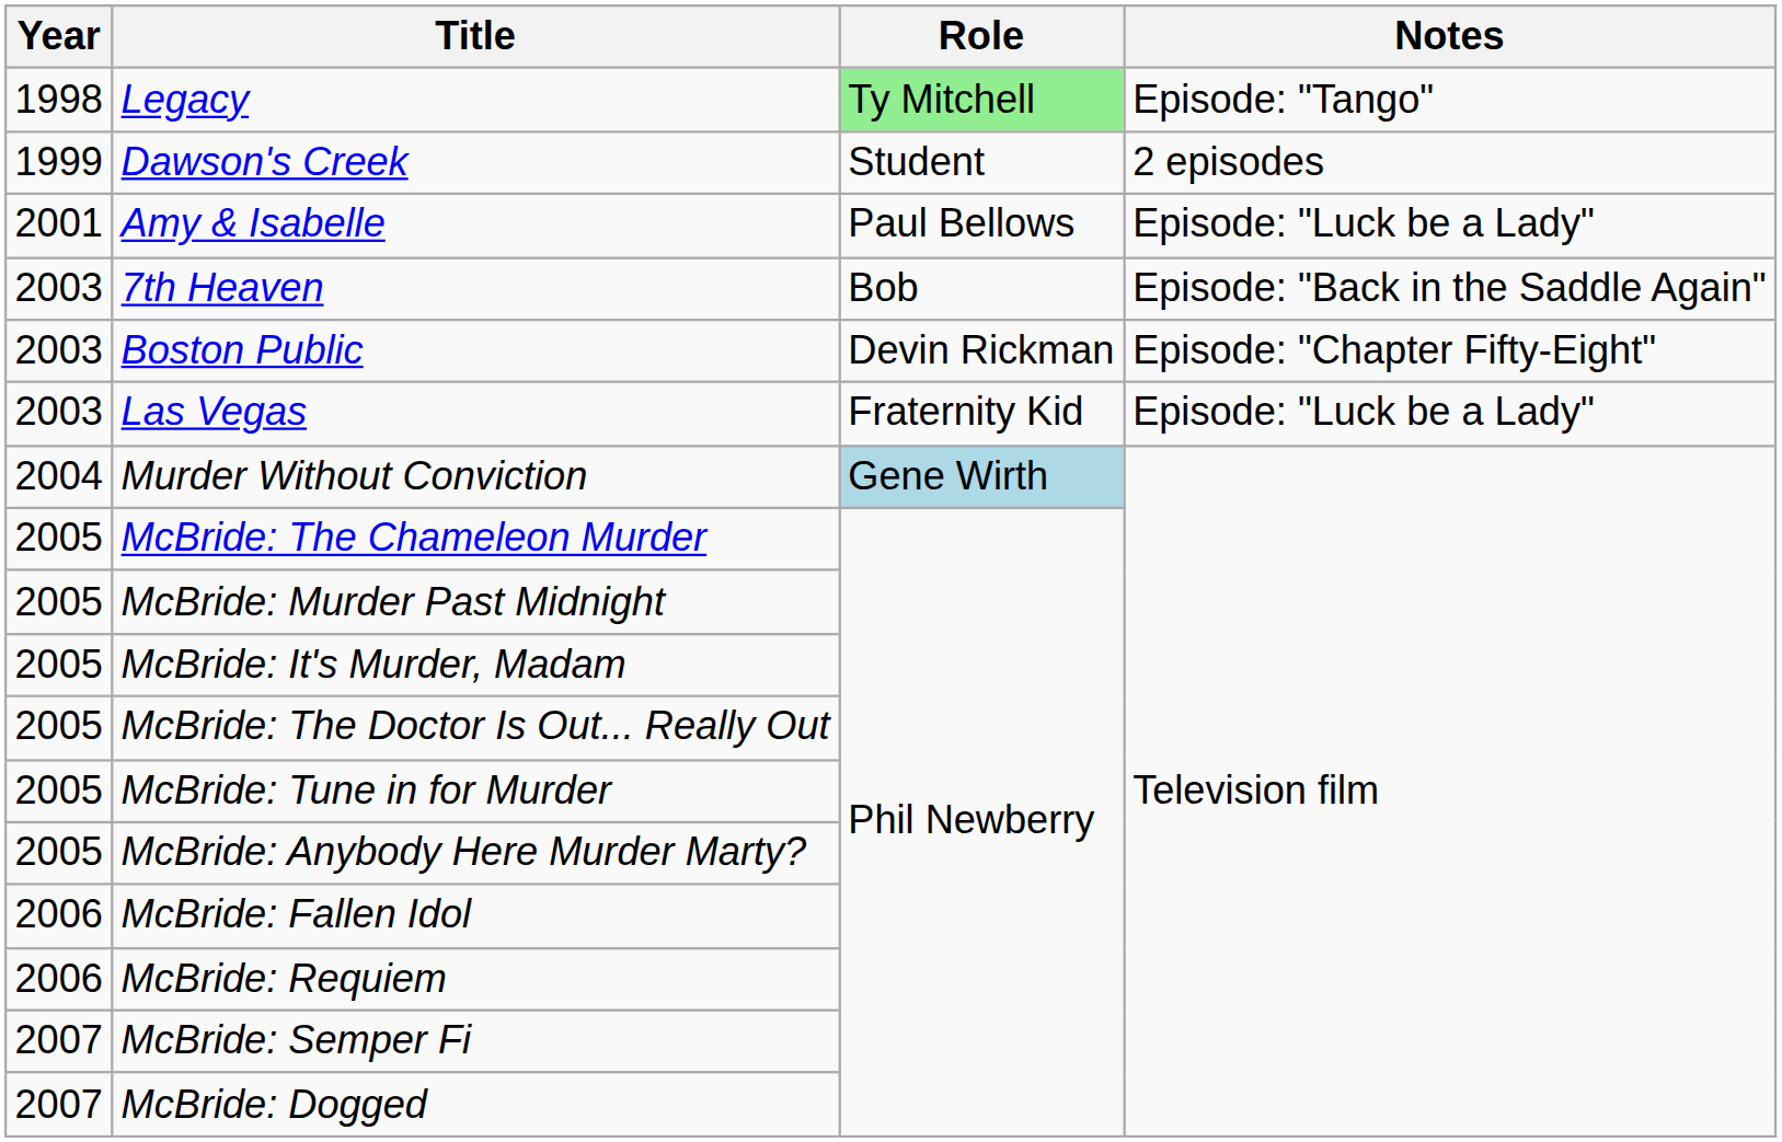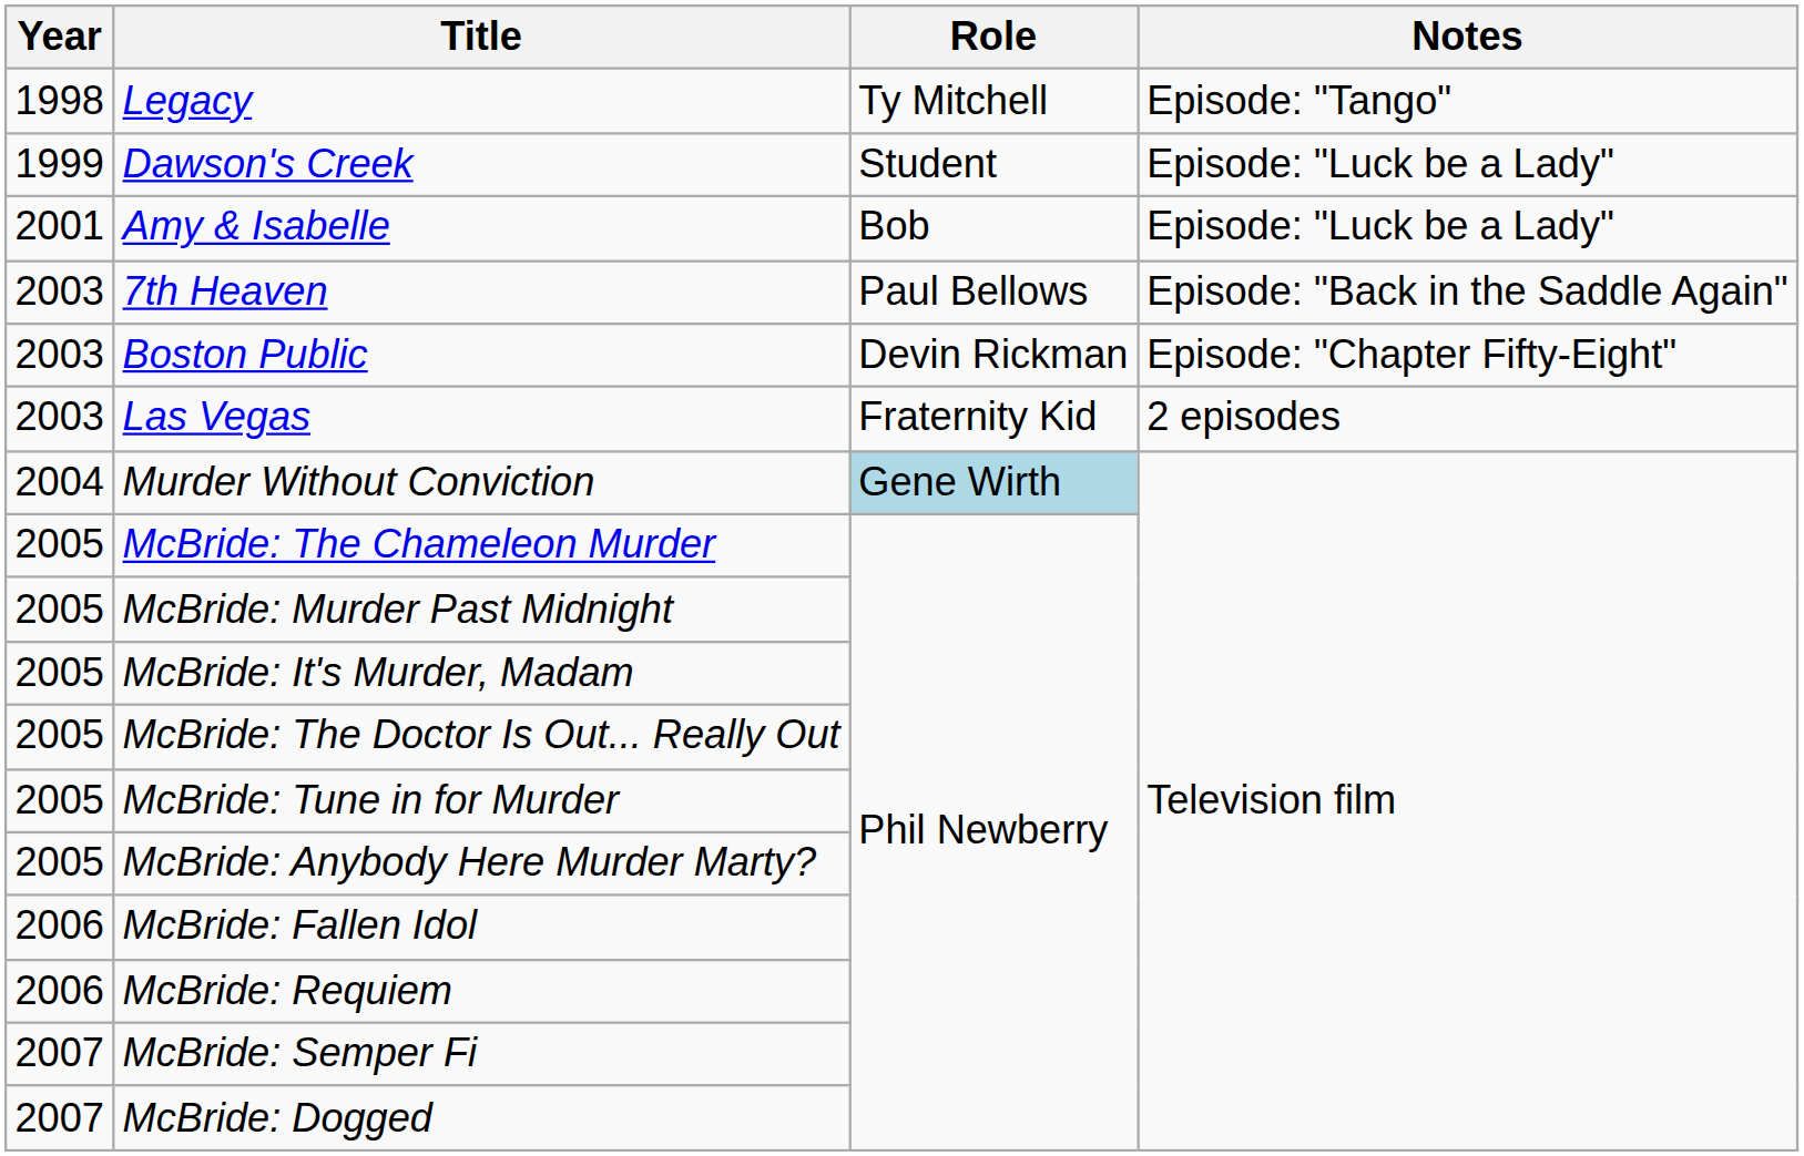 <table class="wikitable sortable">
 <tr>
 <th>Year</th>
 <th>Title</th>
 <th>Role</th>
 <th>Notes</th>
 </tr>
 <tr>
 <td>1998</td>
 <td><a href='#'><em>Legacy</em></a></td>
-<td style="background: lightgreen;">Ty Mitchell</td>
+<td>Ty Mitchell</td>
 <td>Episode: "Tango"</td>
 </tr>
 <tr>
 <td>1999</td>
 <td><em><a href='#'>Dawson's Creek</a></em></td>
 <td>Student</td>
-<td>2 episodes</td>
+<td>Episode: "Luck be a Lady"</td>
 </tr>
 <tr>
 <td>2001</td>
 <td><em><a href='#'>Amy & Isabelle</a></em></td>
-<td>Paul Bellows</td>
+<td>Bob</td>
 <td>Episode: "Luck be a Lady"</td>
 </tr>
 <tr>
 <td>2003</td>
 <td><a href='#'><em>7th Heaven</em></a></td>
-<td>Bob</td>
+<td>Paul Bellows</td>
 <td>Episode: "Back in the Saddle Again"</td>
 </tr>
 <tr>
 <td>2003</td>
 <td><em><a href='#'>Boston Public</a></em></td>
 <td>Devin Rickman</td>
 <td>Episode: "Chapter Fifty-Eight"</td>
 </tr>
 <tr>
 <td>2003</td>
 <td><a href='#'><em>Las Vegas</em></a></td>
 <td>Fraternity Kid</td>
-<td>Episode: "Luck be a Lady"</td>
+<td>2 episodes</td>
 </tr>
 <tr>
 <td>2004</td>
 <td><em>Murder Without Conviction</em></td>
 <td style="background: lightblue;">Gene Wirth</td>
 <td rowspan="11">Television film</td>
 </tr>
 <tr>
 <td>2005</td>
 <td><em><a href='#'>McBride: The Chameleon Murder</a></em></td>
 <td rowspan="10">Phil Newberry</td>
 </tr>
 <tr>
 <td>2005</td>
 <td><em>McBride: Murder Past Midnight</em></td>
 </tr>
 <tr>
 <td>2005</td>
 <td><em>McBride: It's Murder, Madam</em></td>
 </tr>
 <tr>
 <td>2005</td>
 <td><em>McBride: The Doctor Is Out... Really Out</em></td>
 </tr>
 <tr>
 <td>2005</td>
 <td><em>McBride: Tune in for Murder</em></td>
 </tr>
 <tr>
 <td>2005</td>
 <td><em>McBride: Anybody Here Murder Marty?</em></td>
 </tr>
 <tr>
 <td>2006</td>
 <td><em>McBride: Fallen Idol</em></td>
 </tr>
 <tr>
 <td>2006</td>
 <td><em>McBride: Requiem</em></td>
 </tr>
 <tr>
 <td>2007</td>
 <td><em>McBride: Semper Fi</em></td>
 </tr>
 <tr>
 <td>2007</td>
 <td><em>McBride: Dogged</em></td>
 </tr>
 </table>
